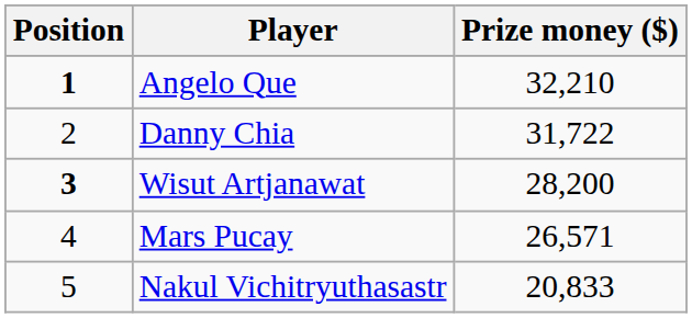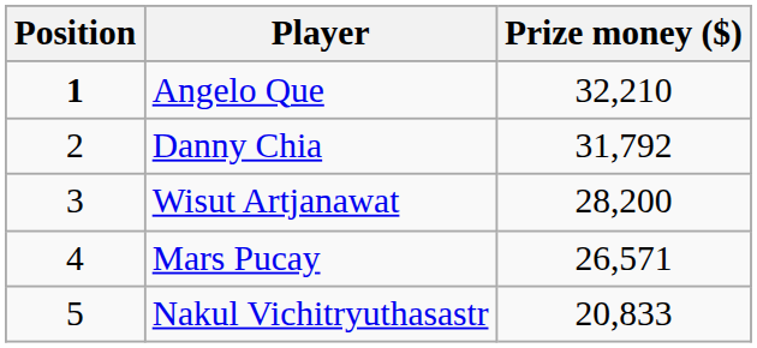 <table class="wikitable">
 <tr>
 <th>Position</th>
 <th>Player</th>
 <th>Prize money ($)</th>
 </tr>
 <tr>
 <td align=center><strong>1</strong></td>
 <td> <a href='#'>Angelo Que</a></td>
 <td align=center>32,210</td>
 </tr>
 <tr>
 <td align=center>2</td>
 <td> <a href='#'>Danny Chia</a></td>
-<td align=center>31,722</td>
+<td align=center>31,792</td>
 </tr>
 <tr>
-<td align=center><strong>3</strong></td>
+<td align=center>3</td>
 <td> <a href='#'>Wisut Artjanawat</a></td>
 <td align=center>28,200</td>
 </tr>
 <tr>
 <td align=center>4</td>
 <td> <a href='#'>Mars Pucay</a></td>
 <td align=center>26,571</td>
 </tr>
 <tr>
 <td align=center>5</td>
 <td> <a href='#'>Nakul Vichitryuthasastr</a></td>
 <td align=center>20,833</td>
 </tr>
 </table>
